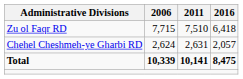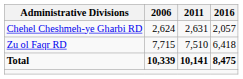 <table class="wikitable">
 <tr>
 <th>Administrative Divisions</th>
 <th>2006</th>
 <th>2011</th>
 <th>2016</th>
 </tr>
 <tr>
+<td><a href='#'>Chehel Cheshmeh-ye Gharbi RD</a></td>
+<td style="text-align: right;">2,624</td>
+<td style="text-align: right;">2,631</td>
+<td style="text-align: right;">2,057</td>
+</tr>
+<tr>
 <td><a href='#'>Zu ol Faqr RD</a></td>
 <td style="text-align: right;">7,715</td>
 <td style="text-align: right;">7,510</td>
 <td style="text-align: right;">6,418</td>
-</tr>
-<tr>
-<td><a href='#'>Chehel Cheshmeh-ye Gharbi RD</a></td>
-<td style="text-align: right;">2,624</td>
-<td style="text-align: right;">2,631</td>
-<td style="text-align: right;">2,057</td>
 </tr>
 <tr>
 <td><strong>Total</strong></td>
 <td style="text-align: right;"><strong>10,339</strong></td>
 <td style="text-align: right;"><strong>10,141</strong></td>
 <td style="text-align: right;"><strong>8,475</strong></td>
 </tr>
 <tr>
 <td colspan=4></td>
 </tr>
 </table>
